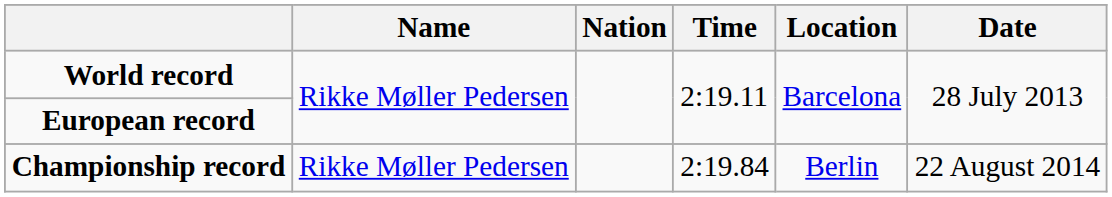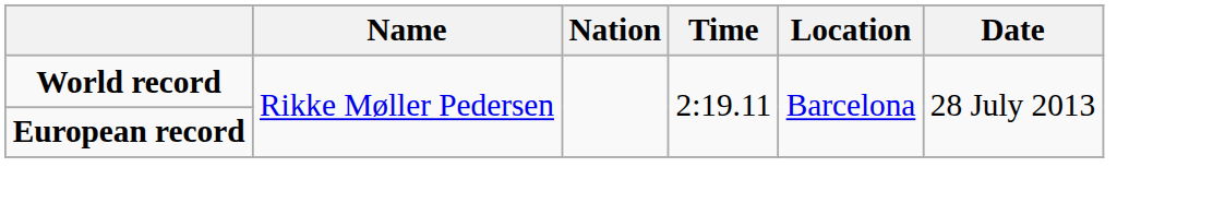 <table class=wikitable style=text-align:center>
 <tr>
 <th></th>
 <th>Name</th>
 <th>Nation</th>
 <th>Time</th>
 <th>Location</th>
 <th>Date</th>
 </tr>
 <tr>
 <td><strong>World record</strong></td>
 <td align=left rowspan=2><a href='#'>Rikke Møller Pedersen</a></td>
 <td align=left rowspan=2></td>
 <td align=left rowspan=2>2:19.11</td>
 <td rowspan=2><a href='#'>Barcelona</a></td>
 <td rowspan=2>28 July 2013</td>
 </tr>
 <tr>
 <td><strong>European record</strong></td>
 </tr>
-<tr>
-<td><strong>Championship record</strong></td>
-<td align=left><a href='#'>Rikke Møller Pedersen</a></td>
-<td align=left></td>
-<td align=left>2:19.84</td>
-<td><a href='#'>Berlin</a></td>
-<td>22 August 2014</td>
-</tr>
 </table>
